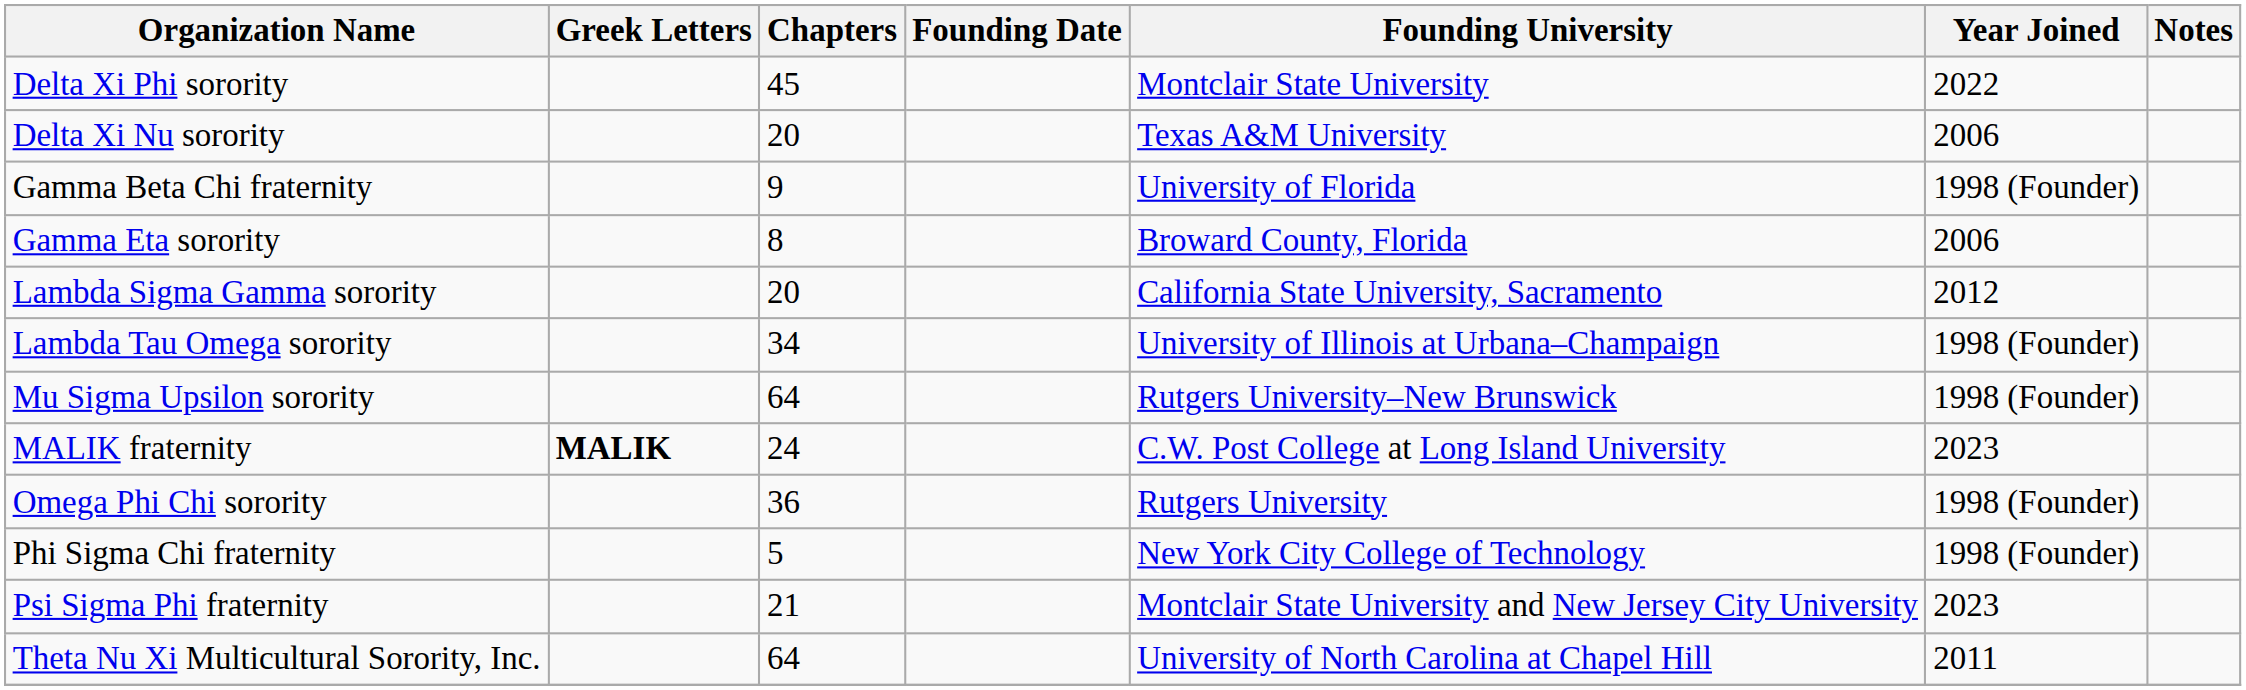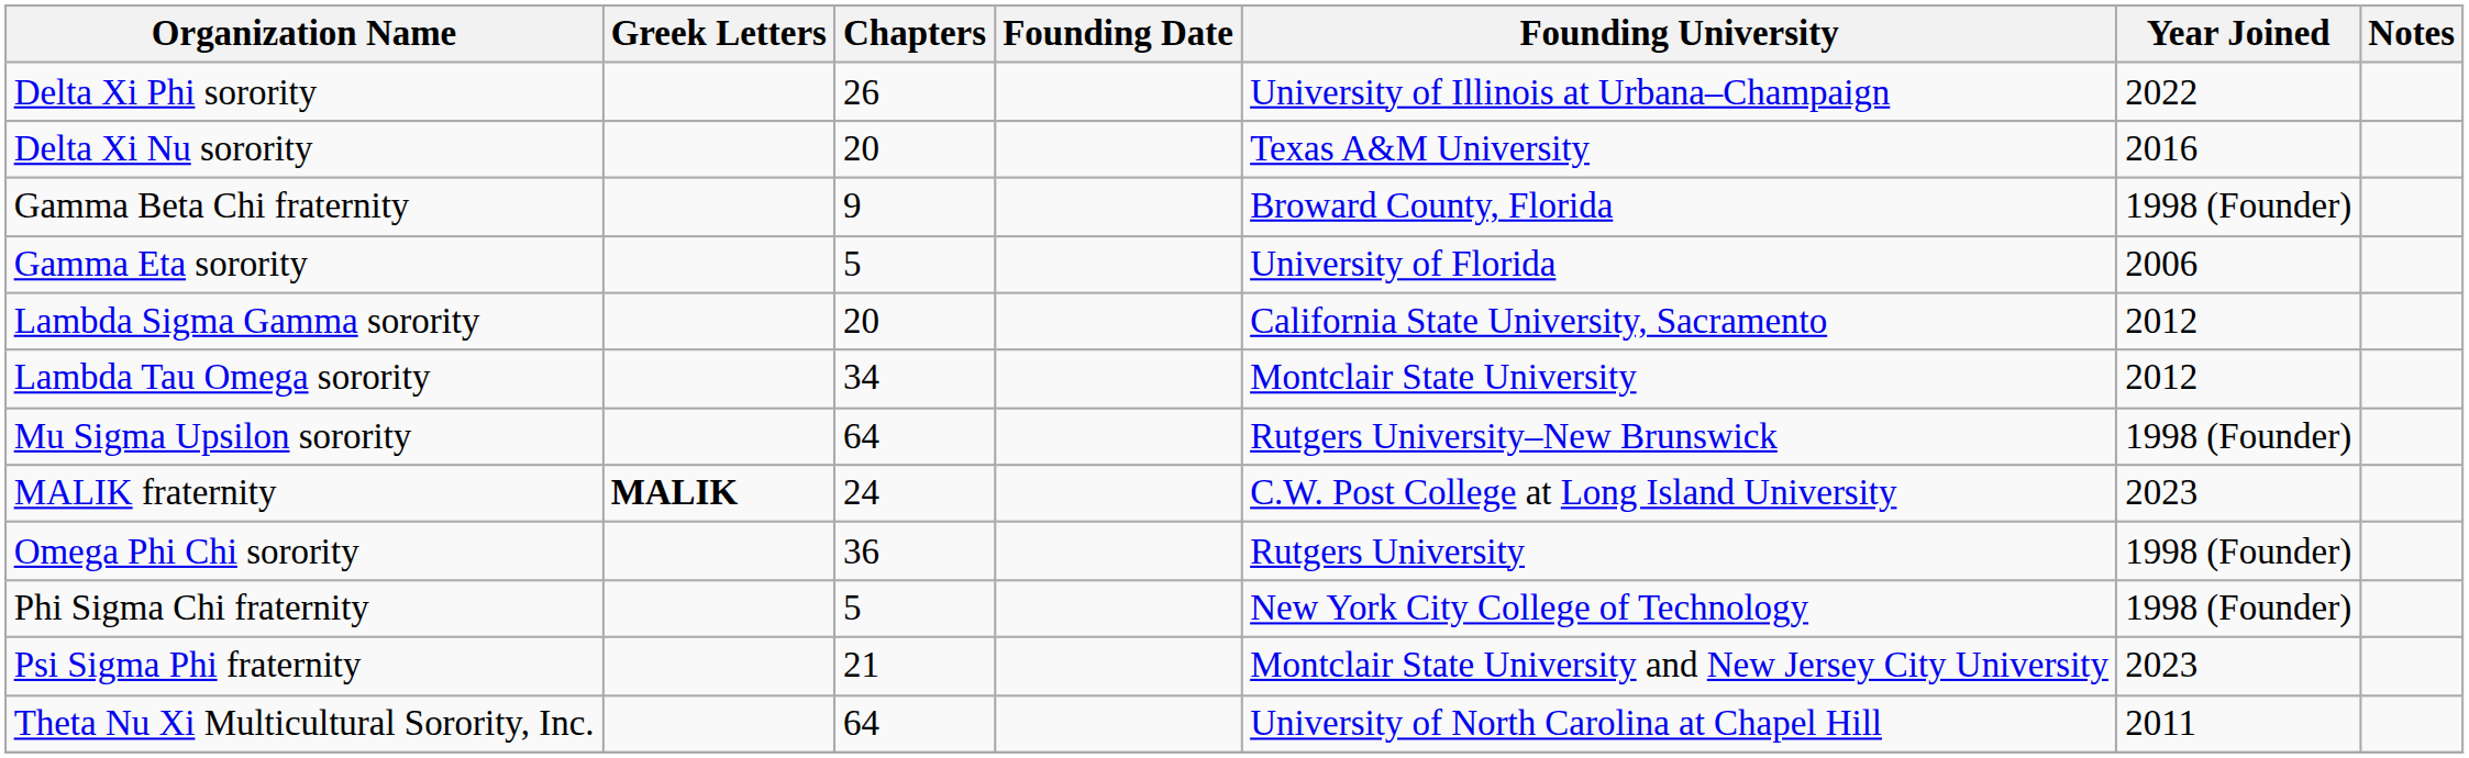 <table class="wikitable sortable">
 <tr>
 <th>Organization Name</th>
 <th>Greek Letters</th>
 <th>Chapters</th>
 <th>Founding Date</th>
 <th>Founding University</th>
 <th>Year Joined</th>
 <th>Notes</th>
 </tr>
 <tr>
 <td><a href='#'>Delta Xi Phi</a> sorority</td>
 <td><strong></strong></td>
-<td>45</td>
+<td>26</td>
 <td></td>
-<td><a href='#'>Montclair State University</a></td>
+<td><a href='#'>University of Illinois at Urbana–Champaign</a></td>
 <td>2022</td>
 <td></td>
 </tr>
 <tr>
 <td><a href='#'>Delta Xi Nu</a> sorority</td>
 <td><strong></strong></td>
 <td>20</td>
 <td></td>
 <td><a href='#'>Texas A&M University</a></td>
-<td>2006</td>
+<td>2016</td>
 <td></td>
 </tr>
 <tr>
 <td>Gamma Beta Chi fraternity </td>
 <td><strong></strong></td>
 <td>9</td>
 <td></td>
-<td><a href='#'>University of Florida</a></td>
+<td><a href='#'>Broward County, Florida</a></td>
 <td>1998 (Founder)</td>
 <td></td>
 </tr>
 <tr>
 <td><a href='#'>Gamma Eta</a> sorority</td>
 <td><strong></strong></td>
-<td>8</td>
+<td>5</td>
 <td></td>
-<td><a href='#'>Broward County, Florida</a></td>
+<td><a href='#'>University of Florida</a></td>
 <td>2006</td>
 <td></td>
 </tr>
 <tr>
 <td><a href='#'>Lambda Sigma Gamma</a> sorority</td>
 <td><strong></strong></td>
 <td>20</td>
 <td></td>
 <td><a href='#'>California State University, Sacramento</a></td>
 <td>2012</td>
 <td></td>
 </tr>
 <tr>
 <td><a href='#'>Lambda Tau Omega</a> sorority</td>
 <td><strong></strong></td>
 <td>34</td>
 <td></td>
-<td><a href='#'>University of Illinois at Urbana–Champaign</a></td>
-<td>1998 (Founder)</td>
+<td><a href='#'>Montclair State University</a></td>
+<td>2012</td>
 <td></td>
 </tr>
 <tr>
 <td><a href='#'>Mu Sigma Upsilon</a> sorority</td>
 <td><strong></strong></td>
 <td>64</td>
 <td></td>
 <td><a href='#'>Rutgers University–New Brunswick</a></td>
 <td>1998 (Founder)</td>
 <td></td>
 </tr>
 <tr>
 <td><a href='#'>MALIK</a> fraternity</td>
 <td><strong>MALIK</strong></td>
 <td>24</td>
 <td></td>
 <td><a href='#'>C.W. Post College</a> at <a href='#'>Long Island University</a></td>
 <td>2023</td>
 <td></td>
 </tr>
 <tr>
 <td><a href='#'>Omega Phi Chi</a> sorority</td>
 <td><strong></strong></td>
 <td>36</td>
 <td></td>
 <td><a href='#'>Rutgers University</a></td>
 <td>1998 (Founder)</td>
 <td></td>
 </tr>
 <tr>
 <td>Phi Sigma Chi fraternity</td>
 <td><strong></strong></td>
 <td>5</td>
 <td></td>
 <td><a href='#'>New York City College of Technology</a></td>
 <td>1998 (Founder)</td>
 <td></td>
 </tr>
 <tr>
 <td><a href='#'>Psi Sigma Phi</a> fraternity</td>
 <td><strong></strong></td>
 <td>21</td>
 <td></td>
 <td><a href='#'>Montclair State University</a> and <a href='#'>New Jersey City University</a></td>
 <td>2023</td>
 <td></td>
 </tr>
 <tr>
 <td><a href='#'>Theta Nu Xi</a> Multicultural Sorority, Inc.</td>
 <td><strong></strong></td>
 <td>64</td>
 <td></td>
 <td><a href='#'>University of North Carolina at Chapel Hill</a></td>
 <td>2011</td>
 <td></td>
 </tr>
 <tr>
 </tr>
 </table>
